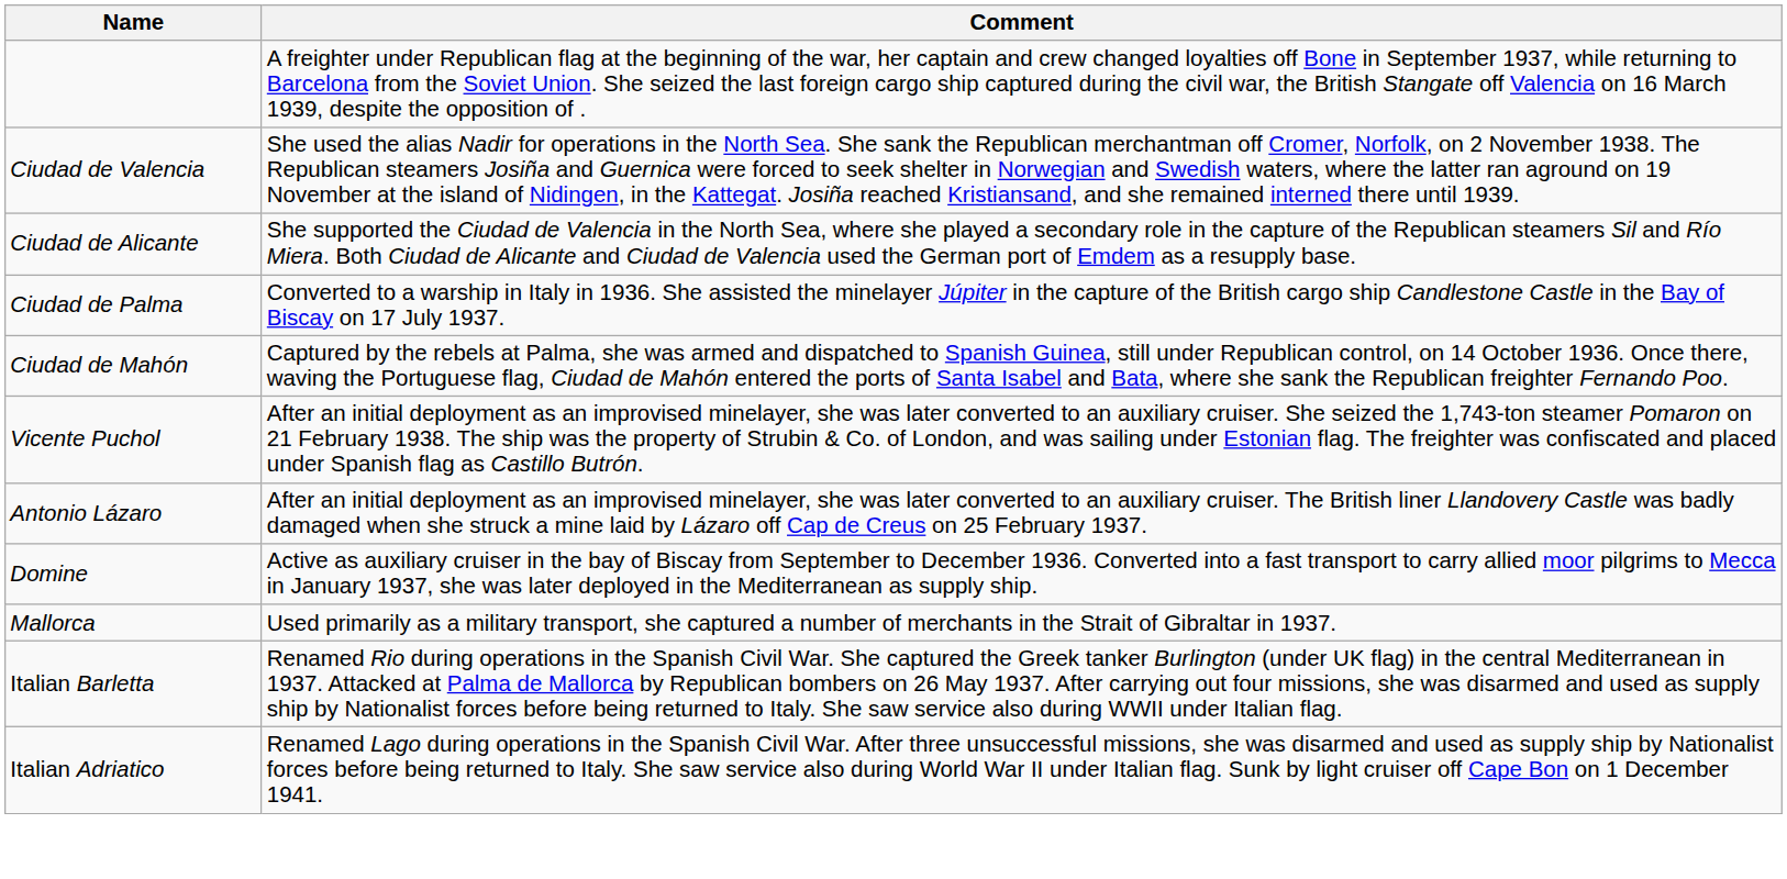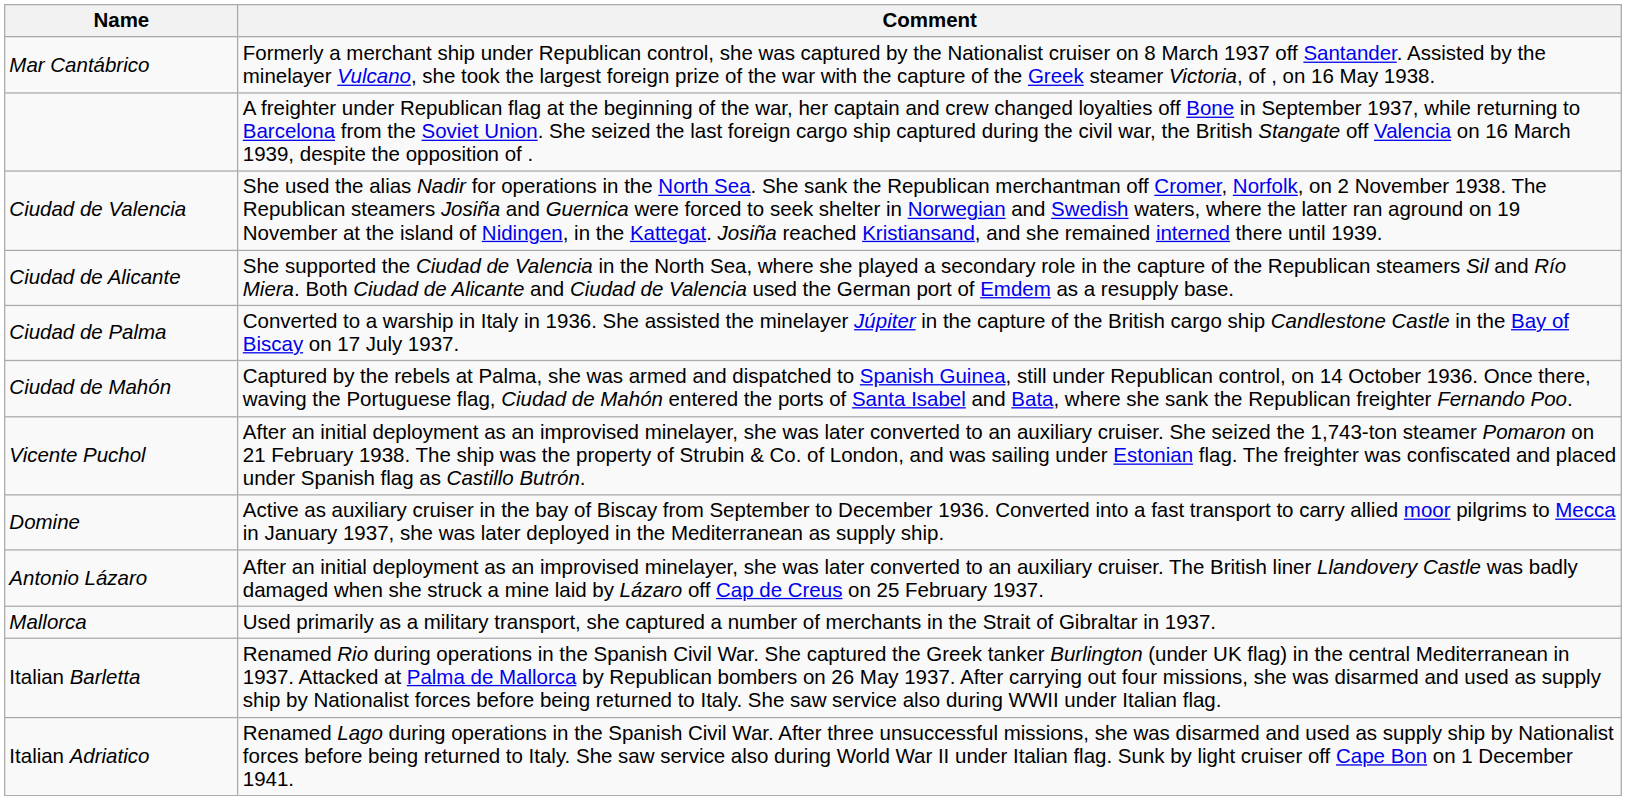 <table class="wikitable" width="100%">
 <tr>
 <th width="175">Name</th>
 <th>Comment</th>
+</tr>
+<tr>
+<td><em>Mar Cantábrico</em></td>
+<td>Formerly a merchant ship under Republican control, she was captured by the Nationalist cruiser  on 8 March 1937 off <a href='#'>Santander</a>. Assisted by the minelayer <a href='#'><em>Vulcano</em></a>, she took the largest foreign prize of the war with the capture of the <a href='#'>Greek</a> steamer <em>Victoria</em>, of , on 16 May 1938.</td>
 </tr>
 <tr>
 <td></td>
 <td>A freighter under Republican flag at the beginning of the war, her captain and crew changed loyalties off <a href='#'>Bone</a> in September 1937, while returning to <a href='#'>Barcelona</a> from the <a href='#'>Soviet Union</a>. She seized the last foreign cargo ship captured during the civil war, the British <em>Stangate</em> off <a href='#'>Valencia</a> on 16 March 1939, despite the opposition of .</td>
 </tr>
 <tr>
 <td><em>Ciudad de Valencia</em></td>
 <td>She used the alias <em>Nadir</em> for operations in the <a href='#'>North Sea</a>. She sank the Republican merchantman  off <a href='#'>Cromer</a>, <a href='#'>Norfolk</a>, on 2 November 1938. The Republican steamers <em>Josiña</em> and <em>Guernica</em> were forced to seek shelter in <a href='#'>Norwegian</a> and <a href='#'>Swedish</a> waters, where the latter ran aground on 19 November at the island of <a href='#'>Nidingen</a>, in the <a href='#'>Kattegat</a>. <em>Josiña</em> reached <a href='#'>Kristiansand</a>, and she remained <a href='#'>interned</a> there until 1939.</td>
 </tr>
 <tr>
 <td><em>Ciudad de Alicante</em></td>
 <td>She supported the <em>Ciudad de Valencia</em> in the North Sea, where she played a secondary role in the capture of the Republican steamers <em>Sil</em> and <em>Río Miera</em>. Both <em>Ciudad de Alicante</em> and <em>Ciudad de Valencia</em> used the German port of <a href='#'>Emdem</a> as a resupply base.</td>
 </tr>
 <tr>
 <td><em>Ciudad de Palma</em></td>
 <td>Converted to a warship in Italy in 1936. She assisted the minelayer <a href='#'><em>Júpiter</em></a> in the capture of the British cargo ship <em>Candlestone Castle</em> in the <a href='#'>Bay of Biscay</a> on 17 July 1937.</td>
 </tr>
 <tr>
 <td><em>Ciudad de Mahón</em></td>
 <td>Captured by the rebels at Palma, she was armed and dispatched to <a href='#'>Spanish Guinea</a>, still under Republican control, on 14 October 1936. Once there, waving the Portuguese flag, <em>Ciudad de Mahón</em> entered the ports of <a href='#'>Santa Isabel</a> and <a href='#'>Bata</a>, where she sank the Republican freighter <em>Fernando Poo</em>.</td>
 </tr>
 <tr>
 <td><em>Vicente Puchol</em></td>
 <td>After an initial deployment as an improvised minelayer, she was later converted to an auxiliary cruiser. She seized the 1,743-ton steamer <em>Pomaron</em> on 21 February 1938. The ship was the property of Strubin & Co. of London, and was sailing under <a href='#'>Estonian</a> flag. The freighter was confiscated and placed under Spanish flag as <em>Castillo Butrón</em>.</td>
 </tr>
 <tr>
+<td><em>Domine</em></td>
+<td>Active as auxiliary cruiser in the bay of Biscay from September to December 1936. Converted into a fast transport to carry allied <a href='#'>moor</a> pilgrims to <a href='#'>Mecca</a> in January 1937, she was later deployed in the Mediterranean as supply ship.</td>
+</tr>
+<tr>
 <td><em>Antonio Lázaro</em></td>
 <td>After an initial deployment as an improvised minelayer, she was later converted to an auxiliary cruiser. The British liner <em>Llandovery Castle</em> was badly damaged when she struck a mine laid by <em>Lázaro</em> off <a href='#'>Cap de Creus</a> on 25 February 1937.</td>
-</tr>
-<tr>
-<td><em>Domine</em></td>
-<td>Active as auxiliary cruiser in the bay of Biscay from September to December 1936. Converted into a fast transport to carry allied <a href='#'>moor</a> pilgrims to <a href='#'>Mecca</a> in January 1937, she was later deployed in the Mediterranean as supply ship.</td>
 </tr>
 <tr>
 <td><em>Mallorca</em></td>
 <td>Used primarily as a military transport, she captured a number of merchants in the Strait of Gibraltar in 1937.</td>
 </tr>
 <tr>
 <td>Italian <em>Barletta</em></td>
 <td>Renamed <em>Rio</em> during operations in the Spanish Civil War. She captured the Greek tanker <em>Burlington</em> (under UK flag) in the central Mediterranean in 1937. Attacked at <a href='#'>Palma de Mallorca</a> by Republican bombers on 26 May 1937. After carrying out four missions, she was disarmed and used as supply ship by Nationalist forces before being returned to Italy. She saw service also during WWII under Italian flag.</td>
 </tr>
 <tr>
 <td>Italian <em>Adriatico</em></td>
 <td>Renamed <em>Lago</em> during operations in the Spanish Civil War. After three unsuccessful missions, she was disarmed and used as supply ship by Nationalist forces before being returned to Italy. She saw service also during World War II under Italian flag. Sunk by light cruiser  off <a href='#'>Cape Bon</a> on 1 December 1941.</td>
 </tr>
 </table>
